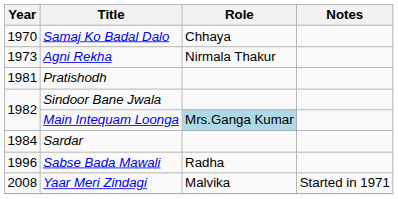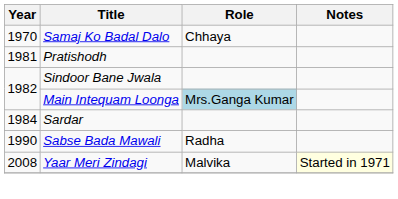 <table class="wikitable sortable">
 <tr>
 <th>Year</th>
 <th>Title</th>
 <th>Role</th>
 <th class="unsortable">Notes</th>
 </tr>
 <tr>
 <td>1970</td>
 <td><em><a href='#'>Samaj Ko Badal Dalo</a></em></td>
 <td>Chhaya</td>
-<td></td>
-</tr>
-<tr>
-<td>1973</td>
-<td><em><a href='#'>Agni Rekha</a></em></td>
-<td>Nirmala Thakur</td>
 <td></td>
 </tr>
 <tr>
 <td>1981</td>
 <td><em>Pratishodh</em></td>
 <td></td>
 <td></td>
 </tr>
 <tr>
 <td rowspan=2>1982</td>
 <td><em>Sindoor Bane Jwala</em></td>
 <td></td>
 <td></td>
 </tr>
 <tr>
 <td><em><a href='#'>Main Intequam Loonga</a></em></td>
 <td style="background: lightblue;">Mrs.Ganga Kumar</td>
 <td></td>
 </tr>
 <tr>
 <td>1984</td>
 <td><em>Sardar</em></td>
 <td></td>
 <td></td>
 </tr>
 <tr>
-<td>1996</td>
+<td>1990</td>
 <td><em><a href='#'>Sabse Bada Mawali</a></em></td>
 <td>Radha</td>
 <td></td>
 </tr>
 <tr>
 <td>2008</td>
 <td><em><a href='#'>Yaar Meri Zindagi</a></em></td>
 <td>Malvika</td>
-<td>Started in 1971</td>
+<td style="background: lightyellow;">Started in 1971</td>
 </tr>
 <tr>
 </tr>
 </table>
